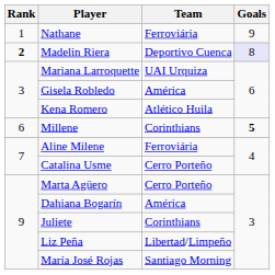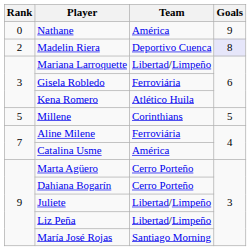 <table class="wikitable">
 <tr>
 <th>Rank</th>
 <th>Player</th>
 <th>Team</th>
 <th>Goals</th>
 </tr>
 <tr>
-<td align=center>1</td>
+<td align=center>0</td>
 <td> <a href='#'>Nathane</a></td>
-<td> <a href='#'>Ferroviária</a></td>
+<td> <a href='#'>América</a></td>
 <td align=center>9</td>
 </tr>
 <tr>
-<td align=center><strong>2</strong></td>
+<td align=center>2</td>
 <td> <a href='#'>Madelin Riera</a></td>
 <td> <a href='#'>Deportivo Cuenca</a></td>
 <td align=center style="background: lavender;">8</td>
 </tr>
 <tr>
 <td align=center rowspan=3>3</td>
 <td> <a href='#'>Mariana Larroquette</a></td>
-<td> <a href='#'>UAI Urquiza</a></td>
+<td> <a href='#'>Libertad</a>/<a href='#'>Limpeño</a></td>
 <td align=center rowspan=3>6</td>
 </tr>
 <tr>
 <td> <a href='#'>Gisela Robledo</a></td>
-<td> <a href='#'>América</a></td>
+<td> <a href='#'>Ferroviária</a></td>
 </tr>
 <tr>
 <td> <a href='#'>Kena Romero</a></td>
 <td> <a href='#'>Atlético Huila</a></td>
 </tr>
 <tr>
-<td align=center>6</td>
+<td align=center>5</td>
 <td> <a href='#'>Millene</a></td>
 <td> <a href='#'>Corinthians</a></td>
-<td align=center><strong>5</strong></td>
+<td align=center>5</td>
 </tr>
 <tr>
 <td align=center rowspan=2>7</td>
 <td> <a href='#'>Aline Milene</a></td>
 <td> <a href='#'>Ferroviária</a></td>
 <td align=center rowspan=2>4</td>
 </tr>
 <tr>
 <td> <a href='#'>Catalina Usme</a></td>
-<td> <a href='#'>Cerro Porteño</a></td>
+<td> <a href='#'>América</a></td>
 </tr>
 <tr>
 <td align=center rowspan=5>9</td>
 <td> <a href='#'>Marta Agüero</a></td>
 <td> <a href='#'>Cerro Porteño</a></td>
 <td align=center rowspan=5>3</td>
 </tr>
 <tr>
 <td> <a href='#'>Dahiana Bogarín</a></td>
-<td> <a href='#'>América</a></td>
+<td> <a href='#'>Cerro Porteño</a></td>
 </tr>
 <tr>
 <td> <a href='#'>Juliete</a></td>
-<td> <a href='#'>Corinthians</a></td>
+<td> <a href='#'>Libertad</a>/<a href='#'>Limpeño</a></td>
 </tr>
 <tr>
 <td> <a href='#'>Liz Peña</a></td>
 <td> <a href='#'>Libertad</a>/<a href='#'>Limpeño</a></td>
 </tr>
 <tr>
 <td> <a href='#'>María José Rojas</a></td>
 <td> <a href='#'>Santiago Morning</a></td>
 </tr>
 </table>
